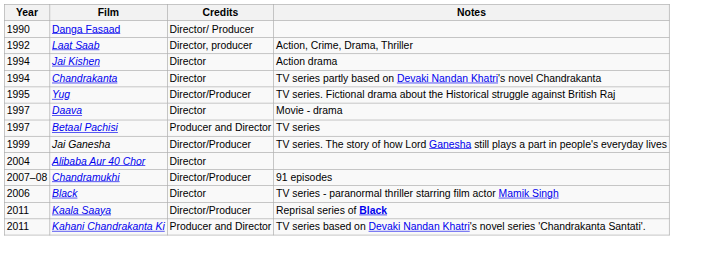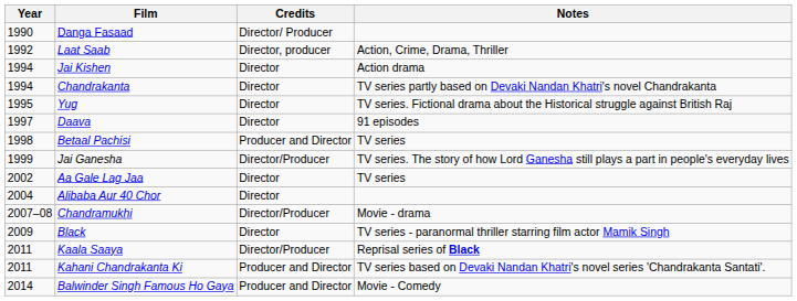 <table class="wikitable sortable">
 <tr>
 <th>Year</th>
 <th>Film</th>
 <th>Credits</th>
 <th>Notes</th>
 </tr>
 <tr>
 <td>1990</td>
 <td><a href='#'>Danga Fasaad</a></td>
 <td>Director/ Producer</td>
 <td></td>
 </tr>
 <tr>
 <td>1992</td>
 <td><em><a href='#'>Laat Saab</a></em></td>
 <td>Director, producer</td>
 <td>Action, Crime, Drama, Thriller</td>
 </tr>
 <tr>
 <td>1994</td>
 <td><em><a href='#'>Jai Kishen</a></em></td>
 <td>Director</td>
 <td>Action drama</td>
 </tr>
 <tr>
 <td>1994</td>
 <td><em><a href='#'>Chandrakanta</a></em></td>
 <td>Director</td>
 <td>TV series partly based on <a href='#'>Devaki Nandan Khatri</a>'s novel Chandrakanta</td>
 </tr>
 <tr>
 <td>1995</td>
 <td><em><a href='#'>Yug</a></em></td>
-<td>Director/Producer</td>
+<td>Director</td>
 <td>TV series. Fictional drama about the Historical struggle against British Raj</td>
 </tr>
 <tr>
 <td>1997</td>
 <td><em><a href='#'>Daava</a></em></td>
 <td>Director</td>
-<td>Movie - drama</td>
+<td>91 episodes</td>
 </tr>
 <tr>
-<td>1997</td>
+<td>1998</td>
 <td><em><a href='#'>Betaal Pachisi</a></em></td>
 <td>Producer and Director</td>
 <td>TV series</td>
 </tr>
 <tr>
 <td>1999</td>
 <td><em>Jai Ganesha</em></td>
 <td>Director/Producer</td>
 <td>TV series. The story of how Lord <a href='#'>Ganesha</a> still plays a part in people's everyday lives</td>
 </tr>
 <tr>
+<td>2002</td>
+<td><em><a href='#'>Aa Gale Lag Jaa</a></em></td>
+<td>Director</td>
+<td>TV series</td>
+</tr>
+<tr>
 <td>2004</td>
 <td><em><a href='#'> Alibaba Aur 40 Chor</a></em></td>
 <td>Director</td>
 <td></td>
 </tr>
 <tr>
 <td>2007–08</td>
 <td><em><a href='#'>Chandramukhi</a></em></td>
 <td>Director/Producer</td>
-<td>91 episodes</td>
+<td>Movie - drama</td>
 </tr>
 <tr>
-<td>2006</td>
+<td>2009</td>
 <td><em><a href='#'>Black</a></em></td>
 <td>Director</td>
 <td>TV series - paranormal thriller starring film actor <a href='#'>Mamik Singh</a></td>
 </tr>
 <tr>
 <td>2011</td>
 <td><em><a href='#'>Kaala Saaya</a></em></td>
 <td>Director/Producer</td>
 <td>Reprisal series of <strong><a href='#'>Black</a></strong></td>
 </tr>
 <tr>
 <td>2011</td>
 <td><em><a href='#'>Kahani Chandrakanta Ki</a></em></td>
 <td>Producer and Director</td>
 <td>TV series based on <a href='#'>Devaki Nandan Khatri</a>'s novel series 'Chandrakanta Santati'.</td>
 </tr>
+<tr>
+<td>2014</td>
+<td><em><a href='#'>Balwinder Singh Famous Ho Gaya</a></em></td>
+<td>Producer and Director</td>
+<td>Movie - Comedy</td>
+</tr>
 </table>
